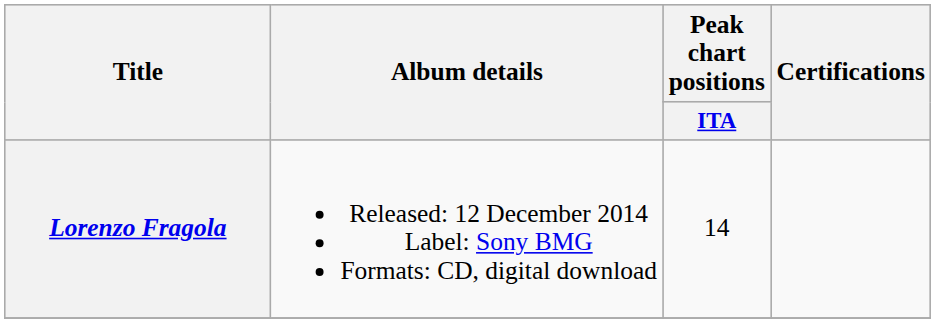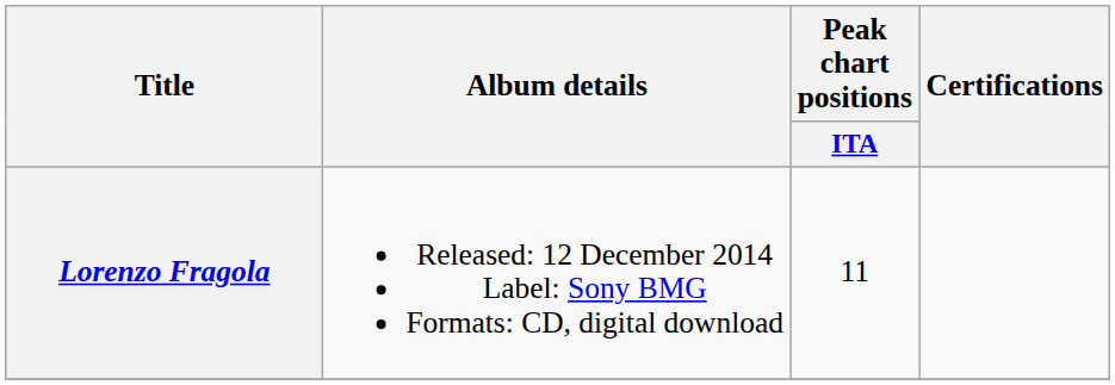 <table class="wikitable plainrowheaders" style="text-align:center;" border="1">
 <tr>
 <th scope="col" rowspan="2" style="width:10em;">Title</th>
 <th scope="col" rowspan="2">Album details</th>
 <th scope="col" colspan="1">Peak chart positions</th>
 <th scope="col" rowspan="2">Certifications</th>
 </tr>
 <tr>
 <th scope="col" style="width:3em;font-size:90%;"><a href='#'>ITA</a><br></th>
 </tr>
 <tr>
 <th scope="row"><em><a href='#'>Lorenzo Fragola</a></em></th>
 <td><br><ul><li>Released: 12 December 2014</li><li>Label: <a href='#'>Sony BMG</a></li><li>Formats: CD, digital download</li></ul></td>
-<td>14</td>
+<td>11</td>
 <td></td>
 </tr>
 <tr>
 </tr>
 </table>
